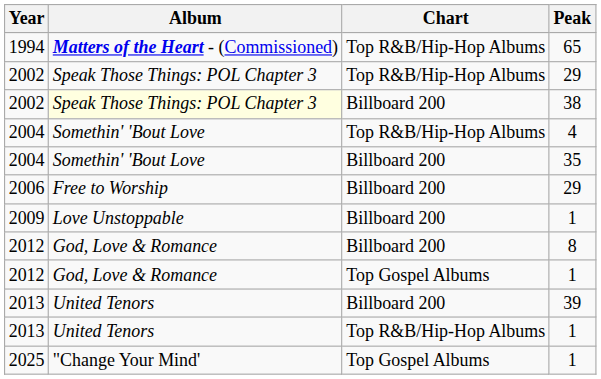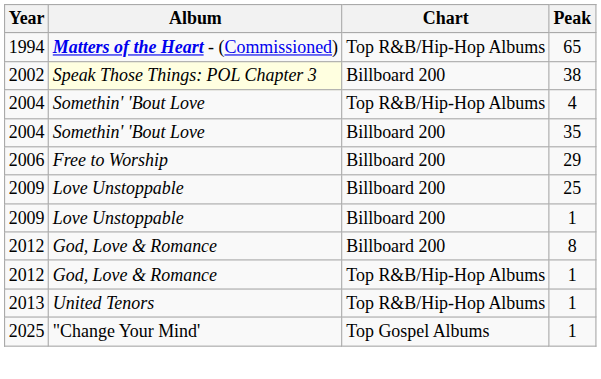 <table class="wikitable">
 <tr>
 <th align="left">Year</th>
 <th align="left">Album</th>
 <th align="left">Chart</th>
 <th align="left">Peak</th>
 </tr>
 <tr>
 <td>1994</td>
 <td><strong><em><a href='#'>Matters of the Heart</a></em></strong> - (<a href='#'>Commissioned</a>)</td>
 <td>Top R&B/Hip-Hop Albums</td>
 <td style="text-align:center;">65</td>
-</tr>
-<tr>
-<td>2002</td>
-<td><em>Speak Those Things: POL Chapter 3</em></td>
-<td>Top R&B/Hip-Hop Albums</td>
-<td style="text-align:center;">29</td>
 </tr>
 <tr>
 <td>2002</td>
 <td style="background: lightyellow;"><em>Speak Those Things: POL Chapter 3</em></td>
 <td>Billboard 200</td>
 <td style="text-align:center;">38</td>
 </tr>
 <tr>
 <td>2004</td>
 <td><em>Somethin' 'Bout Love</em></td>
 <td>Top R&B/Hip-Hop Albums</td>
 <td style="text-align:center;">4</td>
 </tr>
 <tr>
 <td>2004</td>
 <td><em>Somethin' 'Bout Love</em></td>
 <td>Billboard 200</td>
 <td style="text-align:center;">35</td>
 </tr>
 <tr>
 <td>2006</td>
 <td><em>Free to Worship</em></td>
 <td>Billboard 200</td>
 <td style="text-align:center;">29</td>
 </tr>
 <tr>
 <td>2009</td>
 <td><em>Love Unstoppable</em></td>
 <td>Billboard 200</td>
+<td style="text-align:center;">25</td>
+</tr>
+<tr>
+<td>2009</td>
+<td><em>Love Unstoppable</em></td>
+<td>Billboard 200</td>
 <td style="text-align:center;">1</td>
 </tr>
 <tr>
 <td>2012</td>
 <td><em>God, Love & Romance</em></td>
 <td>Billboard 200</td>
 <td style="text-align:center;">8</td>
 </tr>
 <tr>
 <td>2012</td>
 <td><em>God, Love & Romance</em></td>
-<td>Top Gospel Albums</td>
+<td>Top R&B/Hip-Hop Albums</td>
 <td style="text-align:center;">1</td>
-</tr>
-<tr>
-<td>2013</td>
-<td><em>United Tenors</em></td>
-<td>Billboard 200</td>
-<td style="text-align:center;">39</td>
 </tr>
 <tr>
 <td>2013</td>
 <td><em>United Tenors</em></td>
 <td>Top R&B/Hip-Hop Albums</td>
 <td style="text-align:center;">1</td>
 </tr>
 <tr>
 <td>2025</td>
 <td>"Change Your Mind'</td>
 <td>Top Gospel Albums</td>
 <td style="text-align:center;">1</td>
 </tr>
 </table>
